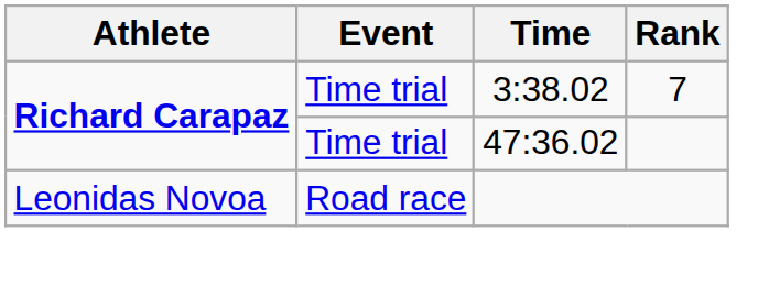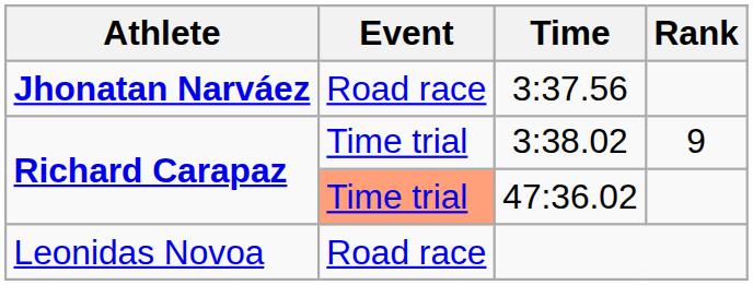 <table class="wikitable" style="font-size:90%">
 <tr>
 <th>Athlete</th>
 <th>Event</th>
 <th>Time</th>
 <th>Rank</th>
 </tr>
 <tr align=center>
+<td align=left><strong><a href='#'>Jhonatan Narváez</a></strong></td>
+<td align=left><a href='#'>Road race</a></td>
+<td>3:37.56</td>
+<td></td>
+</tr>
+<tr align=center>
 <td align=left rowspan=2><strong><a href='#'>Richard Carapaz</a></strong></td>
 <td align=left><a href='#'>Time trial</a></td>
 <td>3:38.02</td>
-<td>7</td>
+<td>9</td>
 </tr>
 <tr align=center>
-<td align=left><a href='#'>Time trial</a></td>
+<td align=left style="background: lightsalmon;"><a href='#'>Time trial</a></td>
 <td>47:36.02</td>
 <td></td>
 </tr>
 <tr align=center>
 <td align=left><a href='#'>Leonidas Novoa</a></td>
 <td align=left><a href='#'>Road race</a></td>
 <td colspan=2></td>
 </tr>
 </table>
